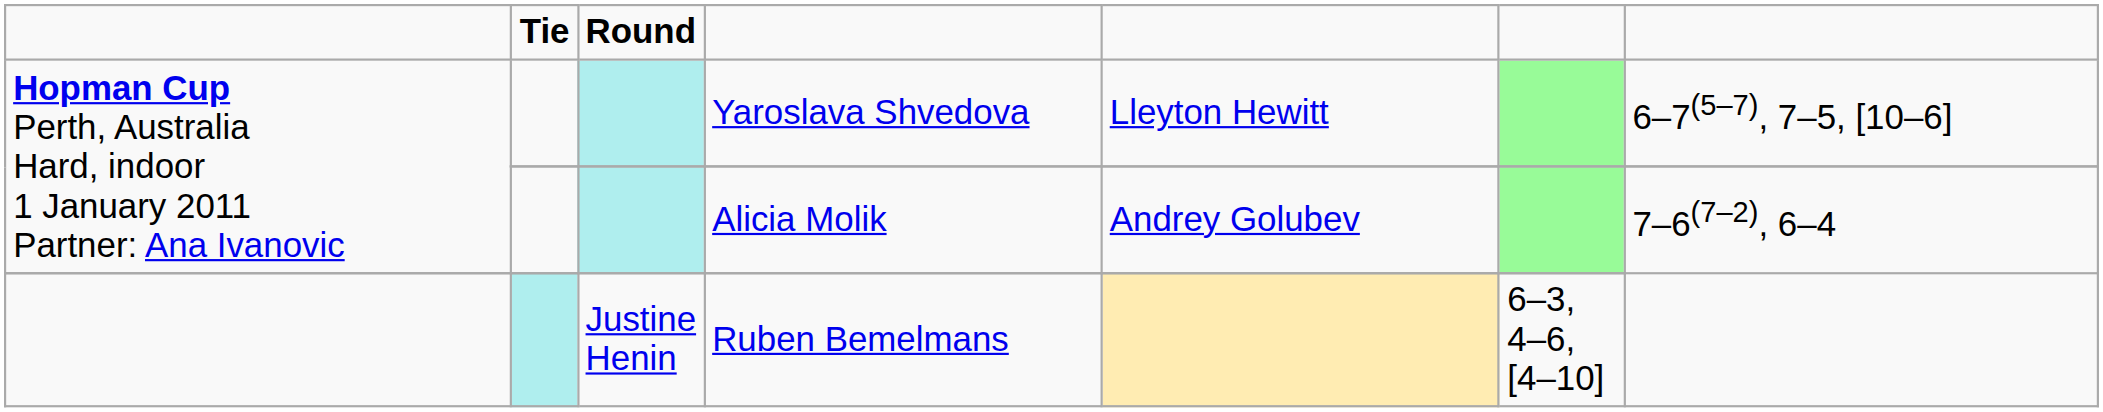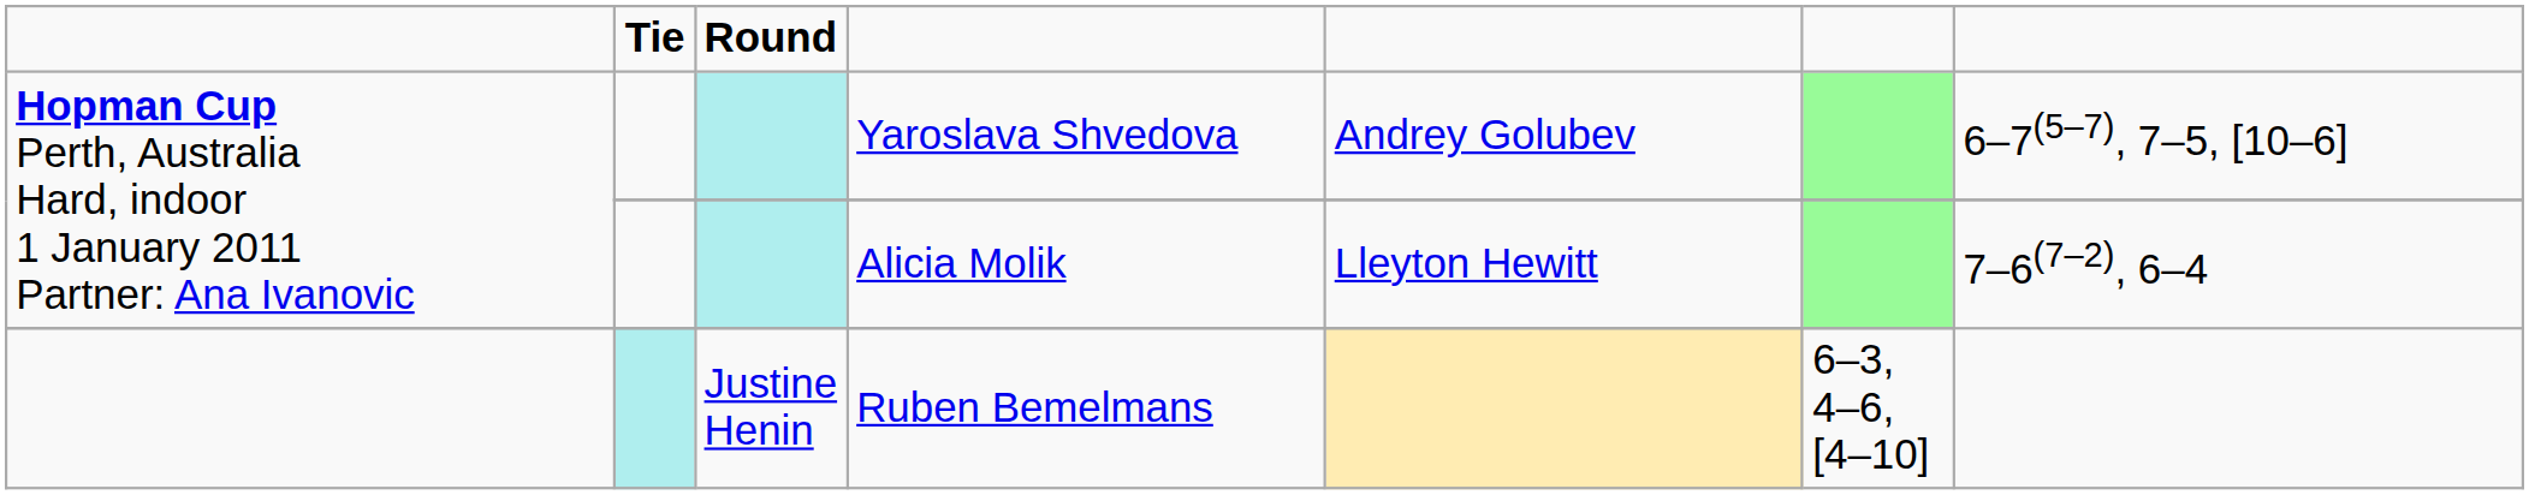 <table class="wikitable sortable">
 <tr style="font-weight:bold">
 <td style="width:225px;"></td>
 <td style="width:15px;">Tie</td>
 <td style="width:10px;">Round</td>
 <td style="width:175px;"></td>
 <td style="width:175px;"></td>
 <td style="width:50px;"></td>
 <td style="width:210px;"></td>
 </tr>
 <tr>
 <td rowspan="3"  style="text-align:left; vertical-align:top;"><strong><a href='#'>Hopman Cup</a></strong> <br> Perth, Australia <br> Hard, indoor <br> 1 January 2011<br>Partner:  <a href='#'>Ana Ivanovic</a></td>
 <td></td>
 <td style="background:#afeeee;"></td>
 <td> <a href='#'>Yaroslava Shvedova</a></td>
-<td> <a href='#'>Lleyton Hewitt</a></td>
+<td> <a href='#'>Andrey Golubev</a></td>
 <td bgcolor="#98FB98"></td>
 <td>6–7<sup>(5–7)</sup>, 7–5, [10–6]</td>
 </tr>
 <tr>
 </tr>
 <tr>
 <td></td>
 <td style="background:#afeeee;"></td>
 <td> <a href='#'>Alicia Molik</a></td>
-<td> <a href='#'>Andrey Golubev</a></td>
+<td> <a href='#'>Lleyton Hewitt</a></td>
 <td bgcolor="#98FB98"></td>
 <td>7–6<sup>(7–2)</sup>, 6–4</td>
 </tr>
 <tr>
 </tr>
 <tr>
 <td></td>
 <td style="background:#afeeee;"></td>
 <td> <a href='#'>Justine Henin</a></td>
 <td> <a href='#'>Ruben Bemelmans</a></td>
 <td bgcolor=#FFECB2></td>
 <td>6–3, 4–6, [4–10]</td>
 </tr>
 </table>
